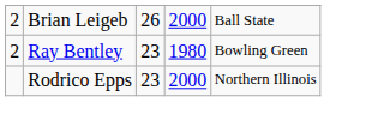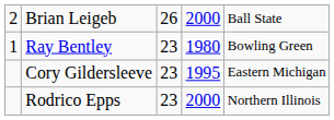 <table class="wikitable">
 <tr>
 </tr>
 <tr>
 <td>2</td>
 <td>Brian Leigeb</td>
 <td>26</td>
 <td><a href='#'>2000</a></td>
 <td style="font-size:80%;">Ball State</td>
 </tr>
 <tr>
-<td>2</td>
+<td>1</td>
 <td><a href='#'>Ray Bentley</a></td>
 <td>23</td>
 <td><a href='#'>1980</a></td>
 <td style="font-size:80%;">Bowling Green</td>
+</tr>
+<tr>
+<td></td>
+<td>Cory Gildersleeve</td>
+<td>23</td>
+<td><a href='#'>1995</a></td>
+<td style="font-size:80%;">Eastern Michigan</td>
 </tr>
 <tr>
 <td></td>
 <td>Rodrico Epps</td>
 <td>23</td>
 <td><a href='#'>2000</a></td>
 <td style="font-size:80%;">Northern Illinois</td>
 </tr>
 </table>
